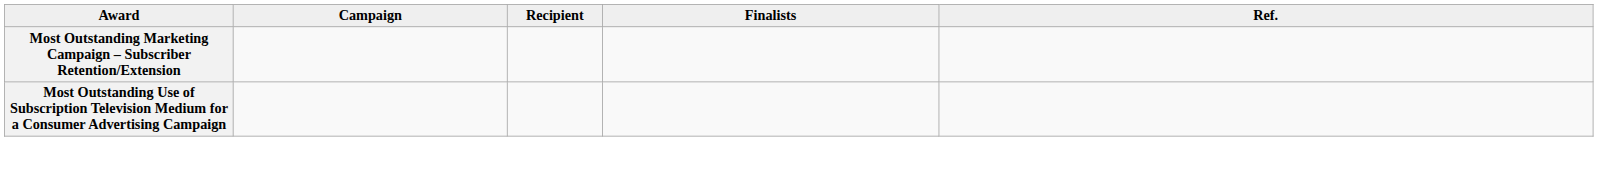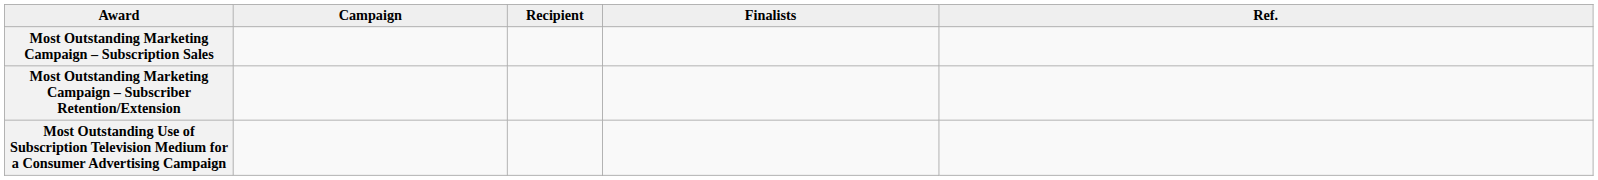 <table class="wikitable sortable" width=90%>
 <tr>
 <th style="background:#efefef;" class="unsortable" width="250">Award</th>
 <th style="background:#efefef;" width="300">Campaign</th>
 <th style="background:#efefef;" width="100">Recipient</th>
 <th style="background:#efefef;" class="unsortable" width="370">Finalists</th>
 <th style="background:#efefef;" class="unsortable">Ref.</th>
+</tr>
+<tr>
+<th>Most Outstanding Marketing Campaign – Subscription Sales</th>
+<td></td>
+<td></td>
+<td></td>
+<td style="text-align:center;"></td>
 </tr>
 <tr>
 <th>Most Outstanding Marketing Campaign – Subscriber Retention/Extension</th>
 <td></td>
 <td></td>
 <td></td>
 <td style="text-align:center;"></td>
 </tr>
 <tr>
 <th>Most Outstanding Use of Subscription Television Medium for a Consumer Advertising Campaign</th>
 <td></td>
 <td></td>
 <td></td>
 <td style="text-align:center;"></td>
 </tr>
 </table>
